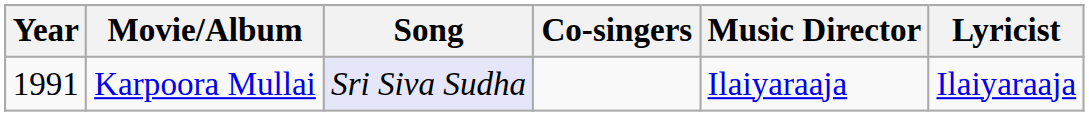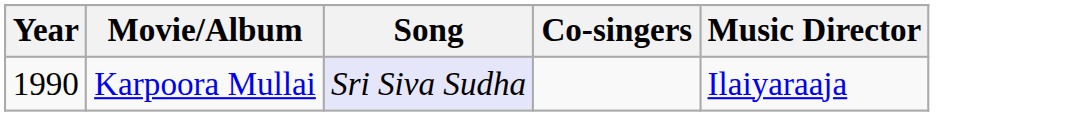 <table class="wikitable sortable">
 <tr>
 <th scope="col">Year</th>
 <th scope="col">Movie/Album</th>
 <th scope="col">Song</th>
 <th scope="col">Co-singers</th>
 <th scope="col">Music Director</th>
-<th scope="col">Lyricist</th>
 </tr>
 <tr>
-<td>1991</td>
+<td>1990</td>
 <td><a href='#'>Karpoora Mullai</a></td>
 <td style="background: lavender;"><em>Sri Siva Sudha</em></td>
 <td></td>
 <td><a href='#'>Ilaiyaraaja</a></td>
-<td><a href='#'>Ilaiyaraaja</a></td>
 </tr>
 </table>
